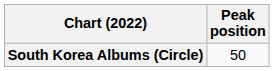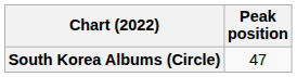 <table class="wikitable plainrowheaders" style="text-align:center">
 <tr>
 <th scope="col">Chart (2022)</th>
 <th scope="col">Peak<br>position</th>
 </tr>
 <tr>
 <th scope="row">South Korea Albums (Circle)</th>
-<td>50</td>
+<td>47</td>
 </tr>
 </table>
